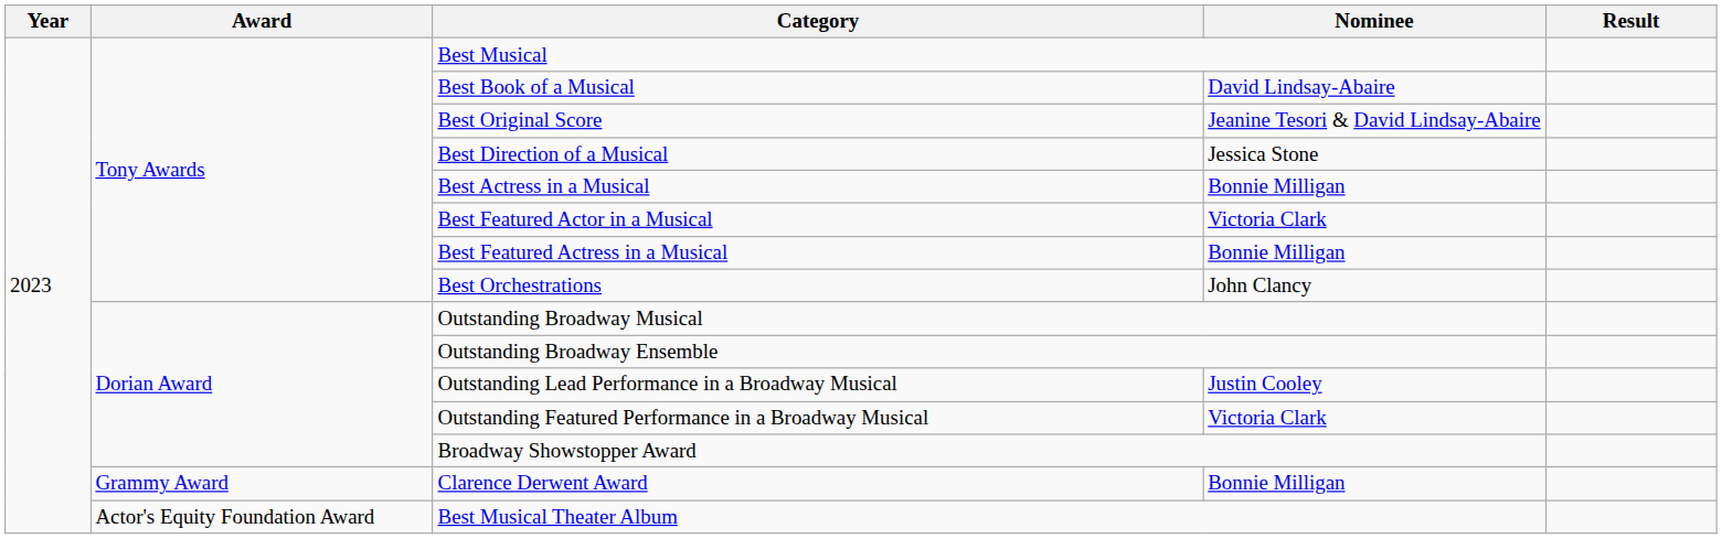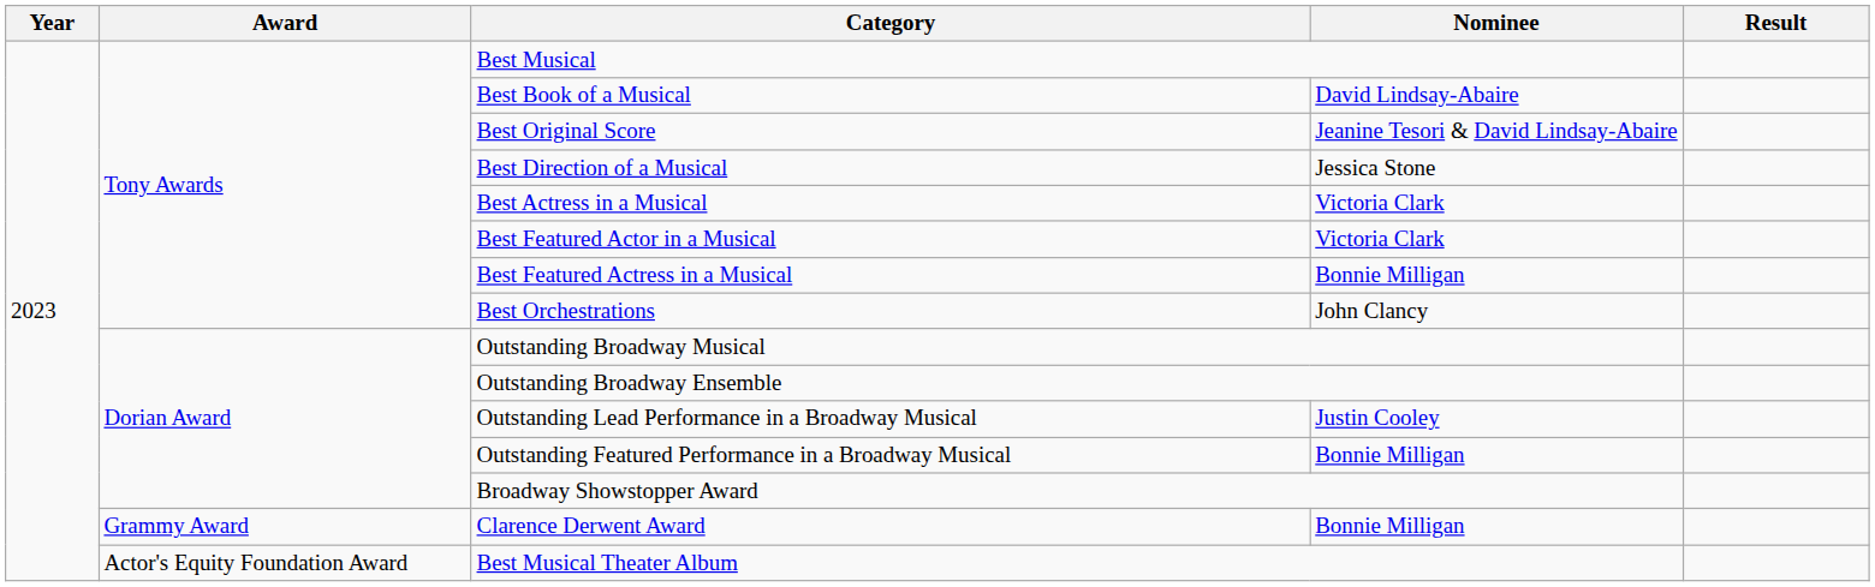 <table class="wikitable">
 <tr>
 <th width="5%">Year</th>
 <th width="20%">Award</th>
 <th width="45%">Category</th>
 <th width="20%">Nominee</th>
 <th width="10%">Result</th>
 </tr>
 <tr>
 <td rowspan="15">2023</td>
 <td rowspan="8"><a href='#'>Tony Awards</a></td>
 <td colspan="2"><a href='#'>Best Musical</a></td>
 <td></td>
 </tr>
 <tr>
 <td><a href='#'>Best Book of a Musical</a></td>
 <td><a href='#'>David Lindsay-Abaire</a></td>
 <td></td>
 </tr>
 <tr>
 <td><a href='#'>Best Original Score</a></td>
 <td><a href='#'>Jeanine Tesori</a> & <a href='#'>David Lindsay-Abaire</a></td>
 <td></td>
 </tr>
 <tr>
 <td><a href='#'>Best Direction of a Musical</a></td>
 <td>Jessica Stone</td>
 <td></td>
 </tr>
 <tr>
 <td><a href='#'>Best  Actress in a Musical</a></td>
-<td><a href='#'>Bonnie Milligan</a></td>
+<td><a href='#'>Victoria Clark</a></td>
 <td></td>
 </tr>
 <tr>
 <td><a href='#'>Best Featured Actor in a Musical</a></td>
 <td><a href='#'>Victoria Clark</a></td>
 <td></td>
 </tr>
 <tr>
 <td><a href='#'>Best Featured Actress in a Musical</a></td>
 <td><a href='#'>Bonnie Milligan</a></td>
 <td></td>
 </tr>
 <tr>
 <td><a href='#'>Best Orchestrations</a></td>
 <td>John Clancy</td>
 <td></td>
 </tr>
 <tr>
 <td rowspan="5"><a href='#'>Dorian Award</a></td>
 <td colspan="2">Outstanding Broadway Musical</td>
 <td></td>
 </tr>
 <tr>
 <td colspan="2">Outstanding Broadway Ensemble</td>
 <td></td>
 </tr>
 <tr>
 <td>Outstanding Lead Performance in a Broadway Musical</td>
 <td><a href='#'>Justin Cooley</a></td>
 <td></td>
 </tr>
 <tr>
 <td>Outstanding Featured Performance in a Broadway Musical</td>
-<td><a href='#'>Victoria Clark</a></td>
+<td><a href='#'>Bonnie Milligan</a></td>
 <td></td>
 </tr>
 <tr>
 <td colspan="2">Broadway Showstopper Award</td>
 <td></td>
 </tr>
 <tr>
 <td><a href='#'>Grammy Award</a></td>
 <td><a href='#'>Clarence Derwent Award</a></td>
 <td><a href='#'>Bonnie Milligan</a></td>
 <td></td>
 </tr>
 <tr>
 <td>Actor's Equity Foundation Award</td>
 <td colspan="2"><a href='#'>Best Musical Theater Album</a></td>
 <td></td>
 </tr>
 </table>
